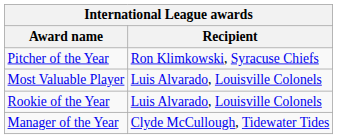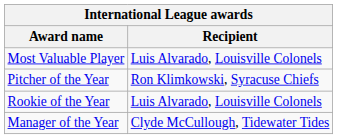 <table class="wikitable">
 <tr>
 <th colspan="2">International League awards</th>
 </tr>
 <tr>
 <th>Award name</th>
 <th>Recipient</th>
 </tr>
 <tr>
+<td><a href='#'>Most Valuable Player</a></td>
+<td><a href='#'>Luis Alvarado</a>, <a href='#'>Louisville Colonels</a></td>
+</tr>
+<tr>
 <td><a href='#'>Pitcher of the Year</a></td>
 <td><a href='#'>Ron Klimkowski</a>, <a href='#'>Syracuse Chiefs</a></td>
-</tr>
-<tr>
-<td><a href='#'>Most Valuable Player</a></td>
-<td><a href='#'>Luis Alvarado</a>, <a href='#'>Louisville Colonels</a></td>
 </tr>
 <tr>
 <td><a href='#'>Rookie of the Year</a></td>
 <td><a href='#'>Luis Alvarado</a>, <a href='#'>Louisville Colonels</a></td>
 </tr>
 <tr>
 <td><a href='#'>Manager of the Year</a></td>
 <td><a href='#'>Clyde McCullough</a>, <a href='#'>Tidewater Tides</a></td>
 </tr>
 </table>
